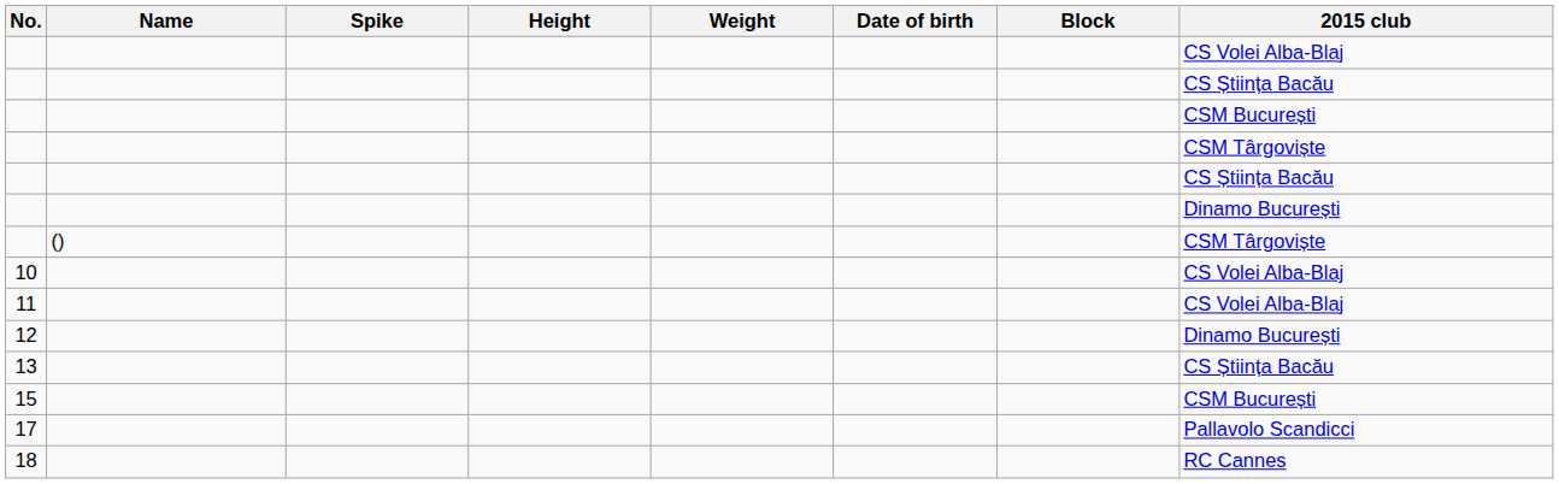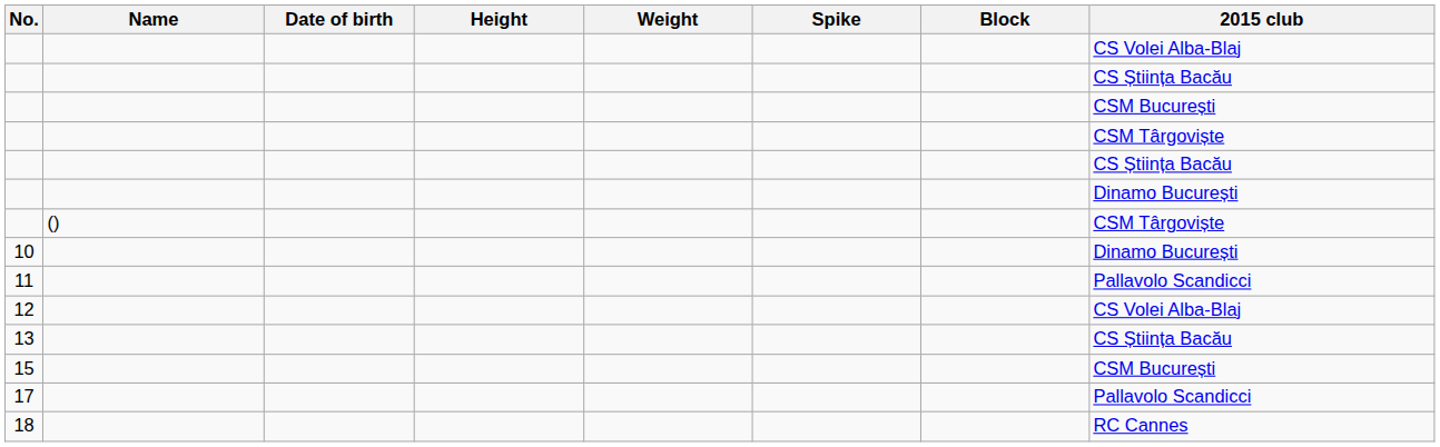 <table class="wikitable sortable" style="font-size:100%; text-align:center;">
 <tr>
 <th>No.</th>
 <th style="width:12em">Name</th>
-<th style="width:9em">Spike</th>
+<th style="width:8em">Date of birth</th>
 <th style="width:9em">Height</th>
 <th style="width:9em">Weight</th>
-<th style="width:8em">Date of birth</th>
+<th style="width:9em">Spike</th>
 <th style="width:9em">Block</th>
 <th style="width:19em">2015 club</th>
 </tr>
 <tr>
 <td></td>
 <td align=left></td>
+<td align=right></td>
 <td></td>
 <td></td>
 <td></td>
-<td align=right></td>
 <td></td>
 <td align=left> <a href='#'>CS Volei Alba-Blaj</a></td>
 </tr>
 <tr>
 <td></td>
 <td align=left></td>
+<td align=right></td>
 <td></td>
 <td></td>
 <td></td>
-<td align=right></td>
 <td></td>
 <td align=left> <a href='#'>CS Știința Bacău</a></td>
 </tr>
 <tr>
 <td></td>
 <td align=left></td>
+<td align=right></td>
 <td></td>
 <td></td>
 <td></td>
-<td align=right></td>
 <td></td>
 <td align=left> <a href='#'>CSM București</a></td>
 </tr>
 <tr>
 <td></td>
 <td align=left></td>
+<td align=right></td>
 <td></td>
 <td></td>
 <td></td>
-<td align=right></td>
 <td></td>
 <td align=left> <a href='#'>CSM Târgoviște</a></td>
 </tr>
 <tr>
 <td></td>
 <td align=left></td>
+<td align=right></td>
 <td></td>
 <td></td>
 <td></td>
-<td align=right></td>
 <td></td>
 <td align=left> <a href='#'>CS Știința Bacău</a></td>
 </tr>
 <tr>
 <td></td>
 <td align=left></td>
+<td align=right></td>
 <td></td>
 <td></td>
 <td></td>
-<td align=right></td>
 <td></td>
 <td align=left> <a href='#'>Dinamo București</a></td>
 </tr>
 <tr>
 <td></td>
 <td align=left> ()</td>
+<td align=right></td>
 <td></td>
 <td></td>
 <td></td>
-<td align=right></td>
 <td></td>
 <td align=left> <a href='#'>CSM Târgoviște</a></td>
 </tr>
 <tr>
 <td>10</td>
 <td align=left></td>
+<td align=right></td>
 <td></td>
 <td></td>
 <td></td>
+<td></td>
+<td align=left> <a href='#'>Dinamo București</a></td>
+</tr>
+<tr>
+<td>11</td>
+<td align=left></td>
 <td align=right></td>
+<td></td>
+<td></td>
+<td></td>
+<td></td>
+<td align=left> <a href='#'>Pallavolo Scandicci</a></td>
+</tr>
+<tr>
+<td>12</td>
+<td align=left></td>
+<td align=right></td>
+<td></td>
+<td></td>
+<td></td>
 <td></td>
 <td align=left> <a href='#'>CS Volei Alba-Blaj</a></td>
 </tr>
 <tr>
-<td>11</td>
+<td>13</td>
 <td align=left></td>
+<td align=right></td>
 <td></td>
 <td></td>
 <td></td>
-<td align=right></td>
-<td></td>
-<td align=left> <a href='#'>CS Volei Alba-Blaj</a></td>
-</tr>
-<tr>
-<td>12</td>
-<td align=left></td>
-<td></td>
-<td></td>
-<td></td>
-<td align=right></td>
-<td></td>
-<td align=left> <a href='#'>Dinamo București</a></td>
-</tr>
-<tr>
-<td>13</td>
-<td align=left></td>
-<td></td>
-<td></td>
-<td></td>
-<td align=right></td>
 <td></td>
 <td align=left> <a href='#'>CS Știința Bacău</a></td>
 </tr>
 <tr>
 <td>15</td>
 <td align=left></td>
+<td align=right></td>
 <td></td>
 <td></td>
 <td></td>
-<td align=right></td>
 <td></td>
 <td align=left> <a href='#'>CSM București</a></td>
 </tr>
 <tr>
 <td>17</td>
 <td align=left></td>
+<td align=right></td>
 <td></td>
 <td></td>
 <td></td>
-<td align=right></td>
 <td></td>
 <td align=left> <a href='#'>Pallavolo Scandicci</a></td>
 </tr>
 <tr>
 <td>18</td>
 <td align=left></td>
+<td align=right></td>
 <td></td>
 <td></td>
 <td></td>
-<td align=right></td>
 <td></td>
 <td align=left> <a href='#'>RC Cannes</a></td>
 </tr>
 </table>
